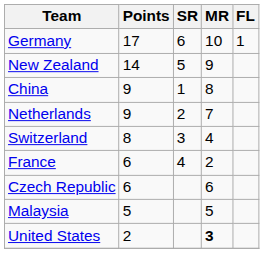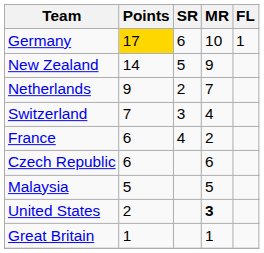 <table class="wikitable">
 <tr>
 <th>Team</th>
 <th>Points</th>
 <th>SR</th>
 <th>MR</th>
 <th>FL</th>
 </tr>
 <tr>
 <td> <a href='#'>Germany</a></td>
-<td>17</td>
+<td style="background: gold;">17</td>
 <td>6</td>
 <td>10</td>
 <td>1</td>
 </tr>
 <tr>
 <td> <a href='#'>New Zealand</a></td>
 <td>14</td>
 <td>5</td>
 <td>9</td>
 <td></td>
 </tr>
 <tr>
-<td> <a href='#'>China</a></td>
-<td>9</td>
-<td>1</td>
-<td>8</td>
-<td></td>
-</tr>
-<tr>
 <td> <a href='#'>Netherlands</a></td>
 <td>9</td>
 <td>2</td>
 <td>7</td>
 <td></td>
 </tr>
 <tr>
 <td> <a href='#'>Switzerland</a></td>
-<td>8</td>
+<td>7</td>
 <td>3</td>
 <td>4</td>
 <td></td>
 </tr>
 <tr>
 <td> <a href='#'>France</a></td>
 <td>6</td>
 <td>4</td>
 <td>2</td>
 <td></td>
 </tr>
 <tr>
 <td> <a href='#'>Czech Republic</a></td>
 <td>6</td>
 <td></td>
 <td>6</td>
 <td></td>
 </tr>
 <tr>
 <td> <a href='#'>Malaysia</a></td>
 <td>5</td>
 <td></td>
 <td>5</td>
 <td></td>
 </tr>
 <tr>
 <td> <a href='#'>United States</a></td>
 <td>2</td>
 <td></td>
 <td><strong>3</strong></td>
 <td></td>
 </tr>
 <tr>
+<td> <a href='#'>Great Britain</a></td>
+<td>1</td>
+<td></td>
+<td>1</td>
+<td></td>
+</tr>
+<tr>
 </tr>
 </table>
